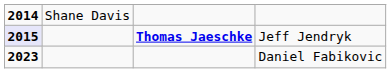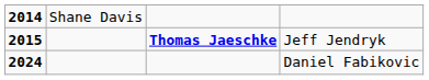 <table class="wikitable">
 <tr>
 </tr>
 <tr>
 <td><strong>2014</strong></td>
 <td>Shane Davis</td>
 <td></td>
 <td></td>
 </tr>
 <tr>
-<td style="background: lavender;"><strong>2015</strong></td>
+<td><strong>2015</strong></td>
 <td></td>
 <td><strong><a href='#'>Thomas Jaeschke</a></strong></td>
 <td>Jeff Jendryk</td>
 </tr>
 <tr>
-<td><strong>2023</strong></td>
+<td><strong>2024</strong></td>
 <td></td>
 <td></td>
 <td>Daniel Fabikovic</td>
 </tr>
 </table>
